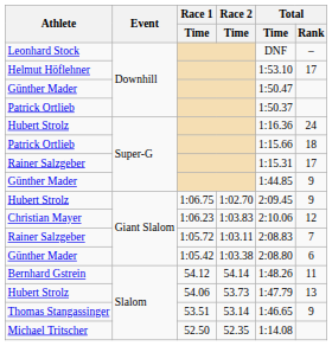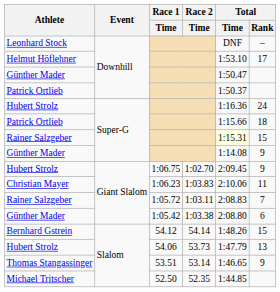 <table class="wikitable" style="font-size:90%">
 <tr>
 <th rowspan="2">Athlete</th>
 <th rowspan="2">Event</th>
 <th>Race 1</th>
 <th>Race 2</th>
 <th colspan="2">Total</th>
 </tr>
 <tr>
 <th>Time</th>
 <th>Time</th>
 <th>Time</th>
 <th>Rank</th>
 </tr>
 <tr>
 <td><a href='#'>Leonhard Stock</a></td>
 <td rowspan="4">Downhill</td>
 <td colspan="2" bgcolor="wheat"></td>
 <td align="center">DNF</td>
 <td align="center">–</td>
 </tr>
 <tr>
 <td><a href='#'>Helmut Höflehner</a></td>
 <td colspan="2" bgcolor="wheat"></td>
 <td align="center">1:53.10</td>
 <td align="center">17</td>
 </tr>
 <tr>
 <td><a href='#'>Günther Mader</a></td>
 <td colspan="2" bgcolor="wheat"></td>
 <td align="center">1:50.47</td>
 <td align="center"></td>
 </tr>
 <tr>
 <td><a href='#'>Patrick Ortlieb</a></td>
 <td colspan="2" bgcolor="wheat"></td>
 <td align="center">1:50.37</td>
 <td align="center"></td>
 </tr>
 <tr>
 <td><a href='#'>Hubert Strolz</a></td>
 <td rowspan="4">Super-G</td>
 <td colspan="2" bgcolor="wheat"></td>
 <td align="center">1:16.36</td>
 <td align="center">24</td>
 </tr>
 <tr>
 <td><a href='#'>Patrick Ortlieb</a></td>
 <td colspan="2" bgcolor="wheat"></td>
 <td align="center">1:15.66</td>
 <td align="center">18</td>
 </tr>
 <tr>
 <td><a href='#'>Rainer Salzgeber</a></td>
 <td colspan="2" bgcolor="wheat"></td>
-<td align="center">1:15.31</td>
-<td align="center">17</td>
+<td align="center" style="background: lightyellow;">1:15.31</td>
+<td align="center">15</td>
 </tr>
 <tr>
 <td><a href='#'>Günther Mader</a></td>
 <td colspan="2" bgcolor="wheat"></td>
-<td align="center">1:44.85</td>
+<td align="center">1:14.08</td>
 <td align="center">9</td>
 </tr>
 <tr>
 <td><a href='#'>Hubert Strolz</a></td>
 <td rowspan="4">Giant Slalom</td>
 <td align="center">1:06.75</td>
 <td align="center">1:02.70</td>
 <td align="center">2:09.45</td>
 <td align="center">9</td>
 </tr>
 <tr>
 <td><a href='#'>Christian Mayer</a></td>
 <td align="center">1:06.23</td>
 <td align="center">1:03.83</td>
 <td align="center">2:10.06</td>
-<td align="center">12</td>
+<td align="center">11</td>
 </tr>
 <tr>
 <td><a href='#'>Rainer Salzgeber</a></td>
 <td align="center">1:05.72</td>
 <td align="center">1:03.11</td>
 <td align="center">2:08.83</td>
 <td align="center">7</td>
 </tr>
 <tr>
 <td><a href='#'>Günther Mader</a></td>
 <td align="center">1:05.42</td>
 <td align="center">1:03.38</td>
 <td align="center">2:08.80</td>
 <td align="center">6</td>
 </tr>
 <tr>
 <td><a href='#'>Bernhard Gstrein</a></td>
 <td rowspan="4">Slalom</td>
 <td align="center">54.12</td>
 <td align="center">54.14</td>
 <td align="center">1:48.26</td>
-<td align="center">11</td>
+<td align="center">15</td>
 </tr>
 <tr>
 <td><a href='#'>Hubert Strolz</a></td>
 <td align="center">54.06</td>
 <td align="center">53.73</td>
 <td align="center">1:47.79</td>
 <td align="center">13</td>
 </tr>
 <tr>
 <td><a href='#'>Thomas Stangassinger</a></td>
 <td align="center">53.51</td>
 <td align="center">53.14</td>
 <td align="center">1:46.65</td>
 <td align="center">9</td>
 </tr>
 <tr>
 <td><a href='#'>Michael Tritscher</a></td>
 <td align="center">52.50</td>
 <td align="center">52.35</td>
-<td align="center">1:14.08</td>
+<td align="center">1:44.85</td>
 <td align="center"></td>
 </tr>
 </table>
